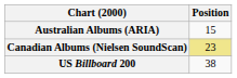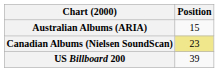 <table class="wikitable sortable plainrowheaders">
 <tr>
 <th>Chart (2000)</th>
 <th>Position</th>
 </tr>
 <tr>
 <th scope="row">Australian Albums (ARIA)</th>
 <td align="center">15</td>
 </tr>
 <tr>
 <th scope="row">Canadian Albums (Nielsen SoundScan)</th>
 <td style="background: khaki; text-align:center;">23</td>
 </tr>
 <tr>
 <th scope="row">US <em>Billboard</em> 200</th>
-<td align="center">38</td>
+<td align="center">39</td>
 </tr>
 </table>
